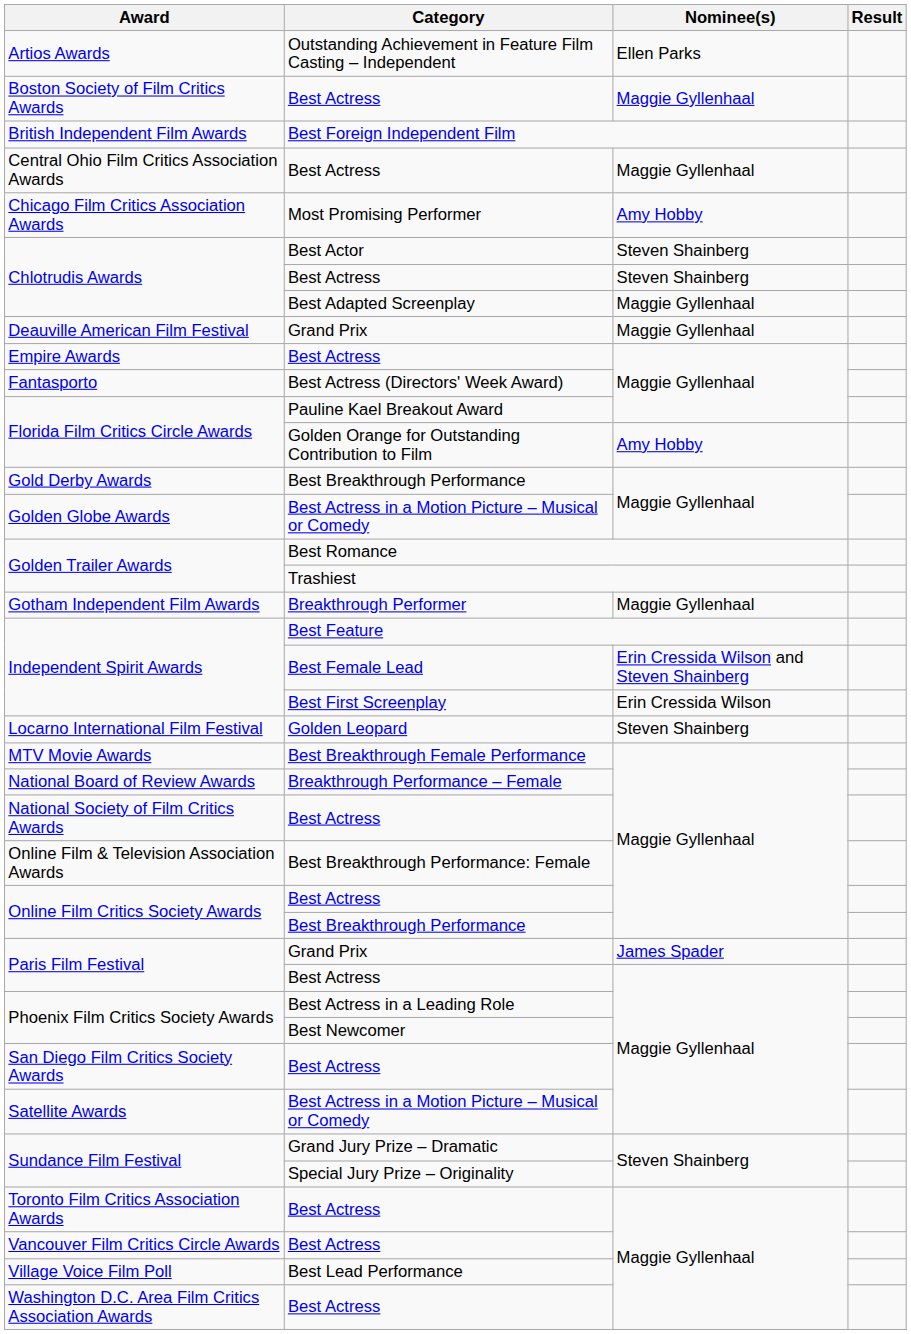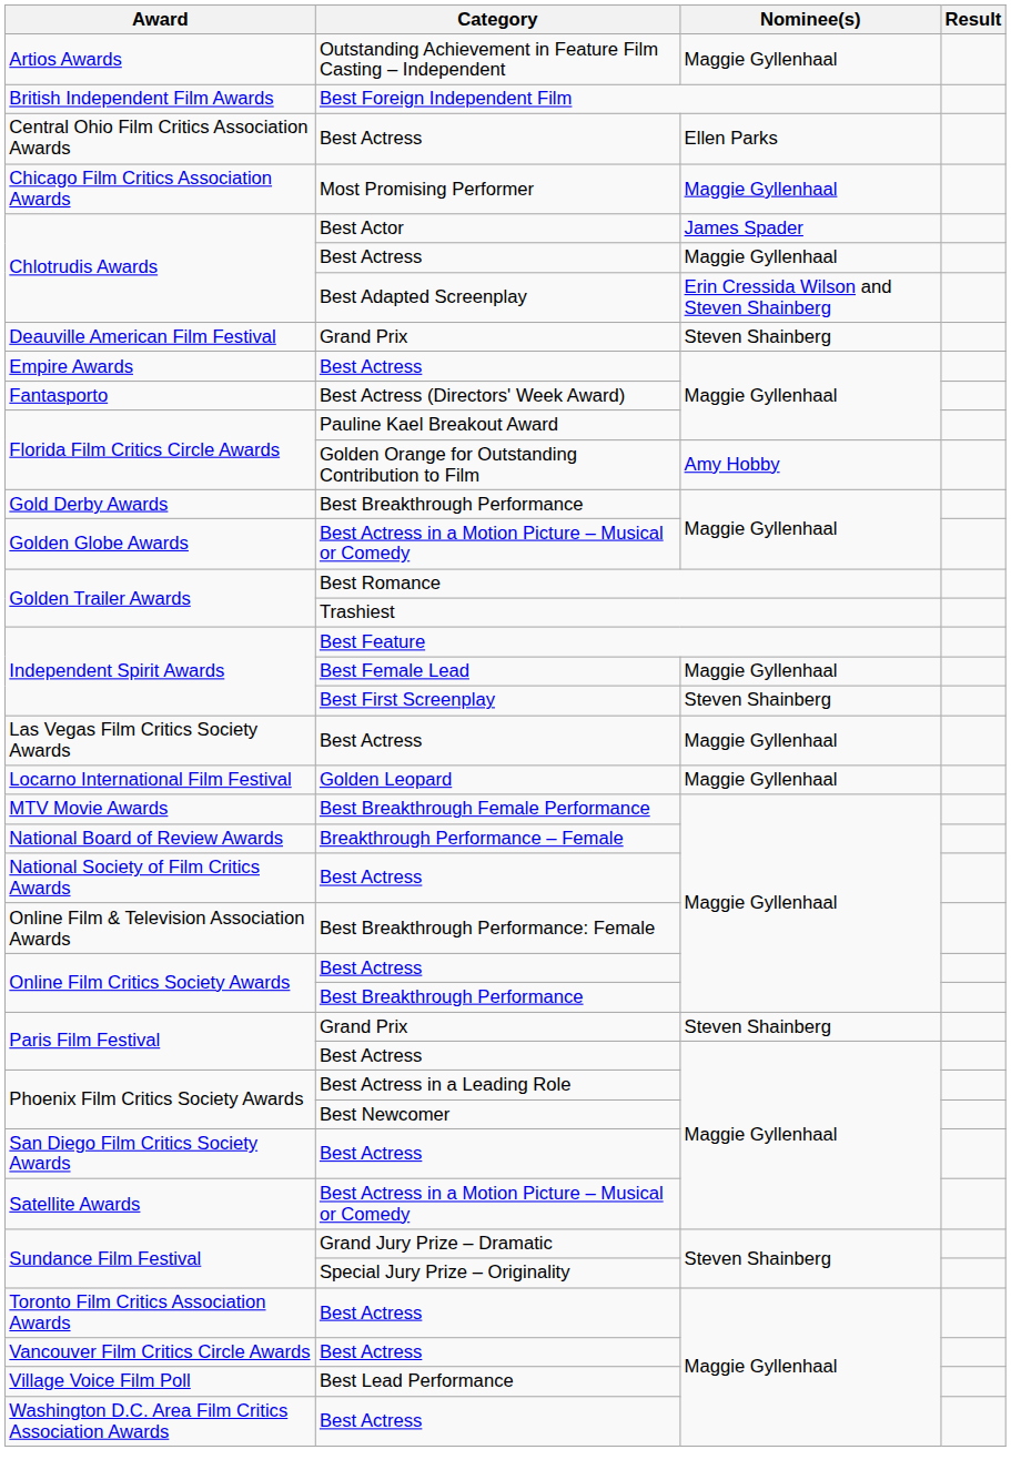 <table class="wikitable plainrowheaders">
 <tr>
 <th>Award</th>
 <th>Category</th>
 <th>Nominee(s)</th>
 <th>Result</th>
 </tr>
 <tr>
 <td><a href='#'>Artios Awards</a></td>
 <td>Outstanding Achievement in Feature Film Casting – Independent</td>
-<td>Ellen Parks</td>
-<td></td>
-</tr>
-<tr>
-<td><a href='#'>Boston Society of Film Critics Awards</a></td>
-<td><a href='#'>Best Actress</a></td>
-<td><a href='#'>Maggie Gyllenhaal</a></td>
+<td>Maggie Gyllenhaal</td>
 <td></td>
 </tr>
 <tr>
 <td><a href='#'>British Independent Film Awards</a></td>
 <td colspan="2"><a href='#'>Best Foreign Independent Film</a></td>
 <td></td>
 </tr>
 <tr>
 <td>Central Ohio Film Critics Association Awards</td>
 <td>Best Actress</td>
-<td>Maggie Gyllenhaal</td>
+<td>Ellen Parks</td>
 <td></td>
 </tr>
 <tr>
 <td><a href='#'>Chicago Film Critics Association Awards</a></td>
 <td>Most Promising Performer</td>
-<td><a href='#'>Amy Hobby</a> </td>
+<td><a href='#'>Maggie Gyllenhaal</a> </td>
 <td></td>
 </tr>
 <tr>
 <td rowspan="3"><a href='#'>Chlotrudis Awards</a></td>
 <td>Best Actor</td>
-<td>Steven Shainberg</td>
+<td><a href='#'>James Spader</a></td>
 <td></td>
 </tr>
 <tr>
 <td>Best Actress</td>
-<td>Steven Shainberg</td>
+<td>Maggie Gyllenhaal</td>
 <td></td>
 </tr>
 <tr>
 <td>Best Adapted Screenplay</td>
-<td>Maggie Gyllenhaal</td>
+<td><a href='#'>Erin Cressida Wilson</a> and <a href='#'>Steven Shainberg</a></td>
 <td></td>
 </tr>
 <tr>
 <td><a href='#'>Deauville American Film Festival</a></td>
 <td>Grand Prix</td>
-<td>Maggie Gyllenhaal</td>
+<td>Steven Shainberg</td>
 <td></td>
 </tr>
 <tr>
 <td><a href='#'>Empire Awards</a></td>
 <td><a href='#'>Best Actress</a></td>
 <td rowspan="3">Maggie Gyllenhaal</td>
 <td></td>
 </tr>
 <tr>
 <td><a href='#'>Fantasporto</a></td>
 <td>Best Actress (Directors' Week Award)</td>
 <td></td>
 </tr>
 <tr>
 <td rowspan="2"><a href='#'>Florida Film Critics Circle Awards</a></td>
 <td>Pauline Kael Breakout Award</td>
 <td></td>
 </tr>
 <tr>
 <td>Golden Orange for Outstanding Contribution to Film</td>
 <td><a href='#'>Amy Hobby</a> </td>
 <td></td>
 </tr>
 <tr>
 <td><a href='#'>Gold Derby Awards</a></td>
 <td>Best Breakthrough Performance</td>
 <td rowspan="2">Maggie Gyllenhaal</td>
 <td></td>
 </tr>
 <tr>
 <td><a href='#'>Golden Globe Awards</a></td>
 <td><a href='#'>Best Actress in a Motion Picture – Musical or Comedy</a></td>
 <td></td>
 </tr>
 <tr>
 <td rowspan="2"><a href='#'>Golden Trailer Awards</a></td>
 <td colspan="2">Best Romance</td>
 <td></td>
 </tr>
 <tr>
 <td colspan="2">Trashiest</td>
 <td></td>
 </tr>
 <tr>
-<td><a href='#'>Gotham Independent Film Awards</a></td>
-<td><a href='#'>Breakthrough Performer</a></td>
-<td>Maggie Gyllenhaal</td>
-<td></td>
-</tr>
-<tr>
 <td rowspan="3"><a href='#'>Independent Spirit Awards</a></td>
 <td colspan="2"><a href='#'>Best Feature</a></td>
 <td></td>
 </tr>
 <tr>
 <td><a href='#'>Best Female Lead</a></td>
-<td><a href='#'>Erin Cressida Wilson</a> and <a href='#'>Steven Shainberg</a></td>
+<td>Maggie Gyllenhaal</td>
 <td></td>
 </tr>
 <tr>
 <td><a href='#'>Best First Screenplay</a></td>
-<td>Erin Cressida Wilson</td>
+<td>Steven Shainberg</td>
+<td></td>
+</tr>
+<tr>
+<td>Las Vegas Film Critics Society Awards</td>
+<td>Best Actress</td>
+<td>Maggie Gyllenhaal</td>
 <td></td>
 </tr>
 <tr>
 <td><a href='#'>Locarno International Film Festival</a></td>
 <td><a href='#'>Golden Leopard</a></td>
-<td>Steven Shainberg</td>
+<td>Maggie Gyllenhaal</td>
 <td></td>
 </tr>
 <tr>
 <td><a href='#'>MTV Movie Awards</a></td>
 <td><a href='#'>Best Breakthrough Female Performance</a></td>
 <td rowspan="6">Maggie Gyllenhaal</td>
 <td></td>
 </tr>
 <tr>
 <td><a href='#'>National Board of Review Awards</a></td>
 <td><a href='#'>Breakthrough Performance – Female</a></td>
 <td></td>
 </tr>
 <tr>
 <td><a href='#'>National Society of Film Critics Awards</a></td>
 <td><a href='#'>Best Actress</a></td>
 <td></td>
 </tr>
 <tr>
 <td>Online Film & Television Association Awards</td>
 <td>Best Breakthrough Performance: Female</td>
 <td></td>
 </tr>
 <tr>
 <td rowspan="2"><a href='#'>Online Film Critics Society Awards</a></td>
 <td><a href='#'>Best Actress</a></td>
 <td></td>
 </tr>
 <tr>
 <td><a href='#'>Best Breakthrough Performance</a></td>
 <td></td>
 </tr>
 <tr>
 <td rowspan="2"><a href='#'>Paris Film Festival</a></td>
 <td>Grand Prix</td>
-<td><a href='#'>James Spader</a></td>
+<td>Steven Shainberg</td>
 <td></td>
 </tr>
 <tr>
 <td>Best Actress</td>
 <td rowspan="5">Maggie Gyllenhaal</td>
 <td></td>
 </tr>
 <tr>
 <td rowspan="2">Phoenix Film Critics Society Awards</td>
 <td>Best Actress in a Leading Role</td>
 <td></td>
 </tr>
 <tr>
 <td>Best Newcomer</td>
 <td></td>
 </tr>
 <tr>
 <td><a href='#'>San Diego Film Critics Society Awards</a></td>
 <td><a href='#'>Best Actress</a></td>
 <td></td>
 </tr>
 <tr>
 <td><a href='#'>Satellite Awards</a></td>
 <td><a href='#'>Best Actress in a Motion Picture – Musical or Comedy</a></td>
 <td></td>
 </tr>
 <tr>
 <td rowspan="2"><a href='#'>Sundance Film Festival</a></td>
 <td>Grand Jury Prize – Dramatic</td>
 <td rowspan="2">Steven Shainberg</td>
 <td></td>
 </tr>
 <tr>
 <td>Special Jury Prize – Originality</td>
 <td></td>
 </tr>
 <tr>
 <td><a href='#'>Toronto Film Critics Association Awards</a></td>
 <td><a href='#'>Best Actress</a></td>
 <td rowspan="4">Maggie Gyllenhaal</td>
 <td></td>
 </tr>
 <tr>
 <td><a href='#'>Vancouver Film Critics Circle Awards</a></td>
 <td><a href='#'>Best Actress</a></td>
 <td></td>
 </tr>
 <tr>
 <td><a href='#'>Village Voice Film Poll</a></td>
 <td>Best Lead Performance</td>
 <td></td>
 </tr>
 <tr>
 <td><a href='#'>Washington D.C. Area Film Critics Association Awards</a></td>
 <td><a href='#'>Best Actress</a></td>
 <td></td>
 </tr>
 </table>
